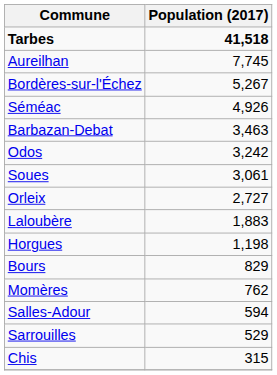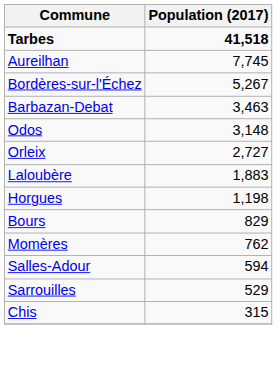 <table class="wikitable sortable">
 <tr>
 <th>Commune</th>
 <th>Population (2017)</th>
 </tr>
 <tr>
 <td><strong>Tarbes</strong></td>
 <td align="right"><strong>41,518</strong></td>
 </tr>
 <tr>
 <td><a href='#'>Aureilhan</a></td>
 <td align="right">7,745</td>
 </tr>
 <tr>
 <td><a href='#'>Bordères-sur-l'Échez</a></td>
 <td align="right">5,267</td>
 </tr>
 <tr>
-<td><a href='#'>Séméac</a></td>
-<td align="right">4,926</td>
-</tr>
-<tr>
 <td><a href='#'>Barbazan-Debat</a></td>
 <td align="right">3,463</td>
 </tr>
 <tr>
 <td><a href='#'>Odos</a></td>
-<td align="right">3,242</td>
-</tr>
-<tr>
-<td><a href='#'>Soues</a></td>
-<td align="right">3,061</td>
+<td align="right">3,148</td>
 </tr>
 <tr>
 <td><a href='#'>Orleix</a></td>
 <td align="right">2,727</td>
 </tr>
 <tr>
 <td><a href='#'>Laloubère</a></td>
 <td align="right">1,883</td>
 </tr>
 <tr>
 <td><a href='#'>Horgues</a></td>
 <td align="right">1,198</td>
 </tr>
 <tr>
 <td><a href='#'>Bours</a></td>
 <td align="right">829</td>
 </tr>
 <tr>
 <td><a href='#'>Momères</a></td>
 <td align="right">762</td>
 </tr>
 <tr>
 <td><a href='#'>Salles-Adour</a></td>
 <td align="right">594</td>
 </tr>
 <tr>
 <td><a href='#'>Sarrouilles</a></td>
 <td align="right">529</td>
 </tr>
 <tr>
 <td><a href='#'>Chis</a></td>
 <td align="right">315</td>
 </tr>
 <tr>
 </tr>
 </table>
